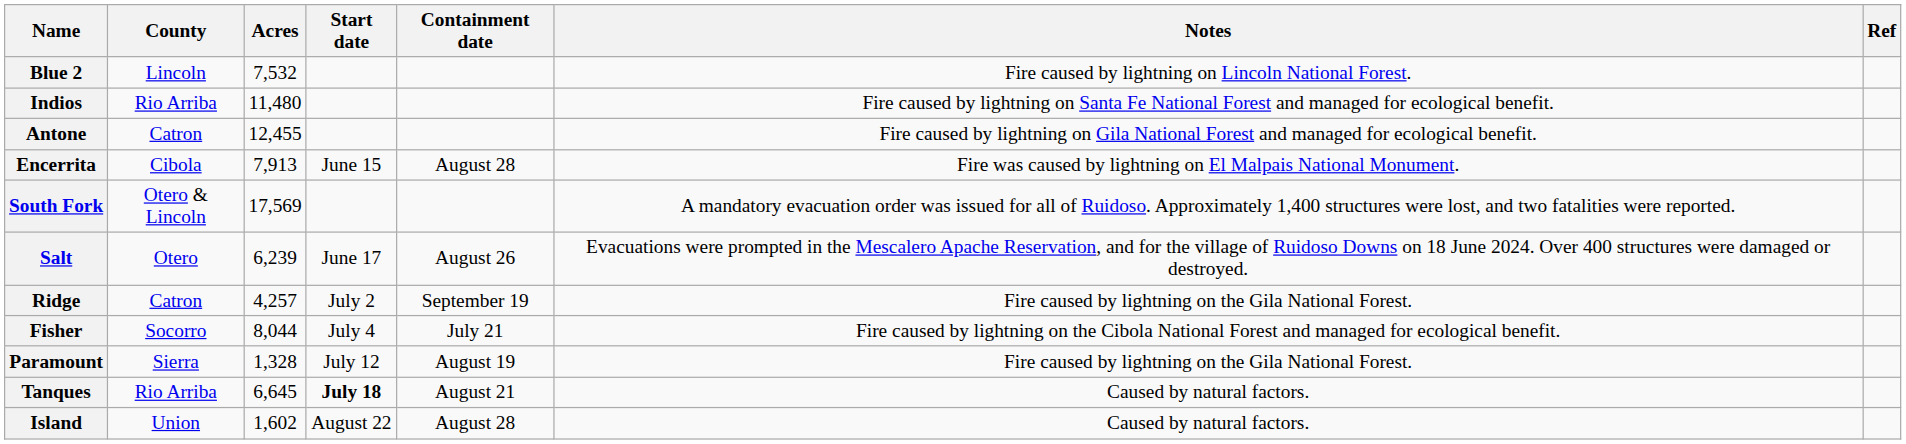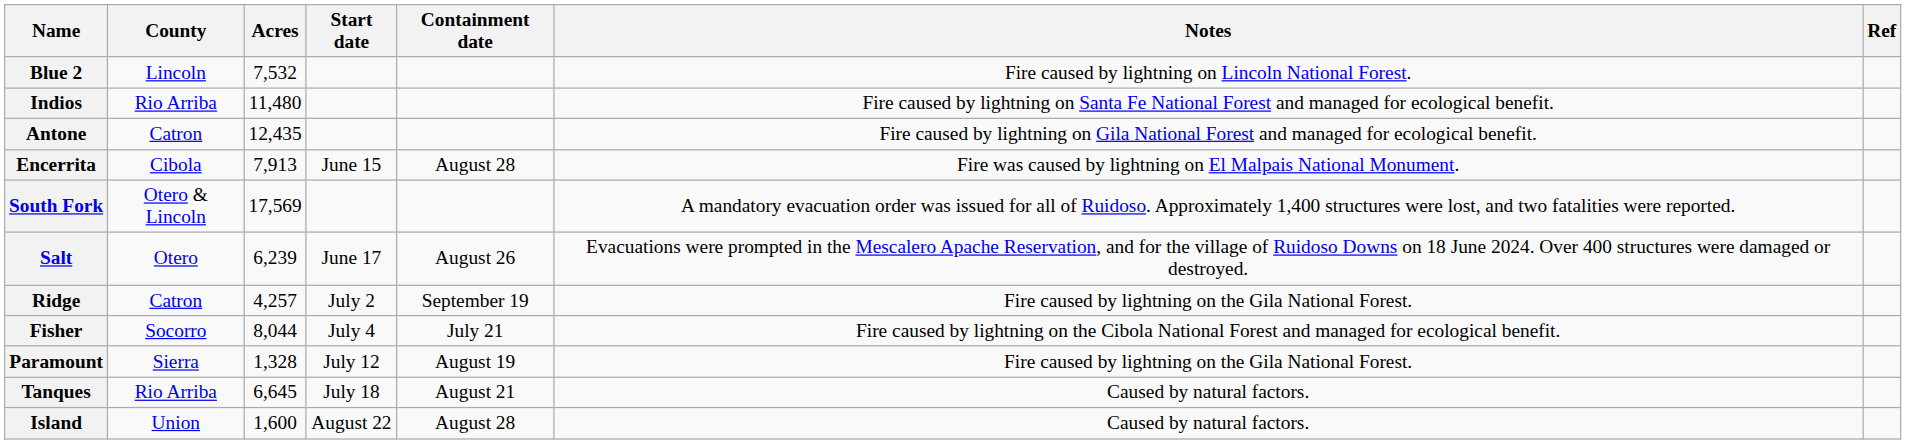 <table class="wikitable sortable plainrowheaders mw-collapsible" style="text-align:center;">
 <tr>
 <th scope="col">Name</th>
 <th scope="col">County </th>
 <th scope="col">Acres</th>
 <th scope="col">Start date</th>
 <th scope="col">Containment date</th>
 <th scope="col">Notes</th>
 <th scope="col" class="unsortable">Ref</th>
 </tr>
 <tr>
 <th scope="row">Blue 2</th>
 <td><a href='#'>Lincoln</a></td>
 <td>7,532</td>
 <td></td>
 <td {{center></td>
 <td>Fire caused by lightning on <a href='#'>Lincoln National Forest</a>.</td>
 <td></td>
 </tr>
 <tr>
 <th scope="row">Indios</th>
 <td><a href='#'>Rio Arriba</a></td>
 <td>11,480</td>
 <td></td>
 <td {{center></td>
 <td>Fire caused by lightning on <a href='#'>Santa Fe National Forest</a> and managed for ecological benefit.</td>
 <td></td>
 </tr>
 <tr>
 <th scope="row">Antone</th>
 <td><a href='#'>Catron</a></td>
-<td>12,455</td>
+<td>12,435</td>
 <td></td>
 <td></td>
 <td>Fire caused by lightning on <a href='#'>Gila National Forest</a> and managed for ecological benefit.</td>
 <td></td>
 </tr>
 <tr>
 <th scope="row">Encerrita</th>
 <td><a href='#'>Cibola</a></td>
 <td>7,913</td>
 <td>June 15</td>
 <td>August 28</td>
 <td>Fire was caused by lightning on <a href='#'>El Malpais National Monument</a>.</td>
 <td></td>
 </tr>
 <tr>
 <th scope="row"><a href='#'>South Fork</a></th>
 <td><a href='#'>Otero</a> & <a href='#'>Lincoln</a></td>
 <td>17,569</td>
 <td></td>
 <td></td>
 <td>A mandatory evacuation order was issued for all of <a href='#'>Ruidoso</a>. Approximately 1,400 structures were lost, and two fatalities were reported.</td>
 <td></td>
 </tr>
 <tr>
 <th scope="row"><a href='#'>Salt</a></th>
 <td><a href='#'>Otero</a></td>
 <td>6,239</td>
 <td>June 17</td>
 <td>August 26</td>
 <td>Evacuations were prompted in the <a href='#'>Mescalero Apache Reservation</a>, and for the village of <a href='#'>Ruidoso Downs</a> on 18 June 2024. Over 400 structures were damaged or destroyed.</td>
 <td></td>
 </tr>
 <tr>
 <th scope="row">Ridge</th>
 <td><a href='#'>Catron</a></td>
 <td>4,257</td>
 <td>July 2</td>
 <td>September 19</td>
 <td>Fire caused by lightning on the Gila National Forest.</td>
 <td></td>
 </tr>
 <tr>
 <th scope="row">Fisher</th>
 <td><a href='#'>Socorro</a></td>
 <td>8,044</td>
 <td>July 4</td>
 <td>July 21</td>
 <td>Fire caused by lightning on the Cibola National Forest and managed for ecological benefit.</td>
 <td></td>
 </tr>
 <tr>
 <th scope="row">Paramount</th>
 <td><a href='#'>Sierra</a></td>
 <td>1,328</td>
 <td>July 12</td>
 <td>August 19</td>
 <td>Fire caused by lightning on the Gila National Forest.</td>
 <td></td>
 </tr>
 <tr>
 <th scope="row">Tanques</th>
 <td><a href='#'>Rio Arriba</a></td>
 <td>6,645</td>
-<td><strong>July 18</strong></td>
+<td>July 18</td>
 <td>August 21</td>
 <td>Caused by natural factors.</td>
 <td></td>
 </tr>
 <tr>
 <th scope="row">Island</th>
 <td><a href='#'>Union</a></td>
-<td>1,602</td>
+<td>1,600</td>
 <td>August 22</td>
 <td>August 28</td>
 <td>Caused by natural factors.</td>
 <td></td>
 </tr>
 </table>
